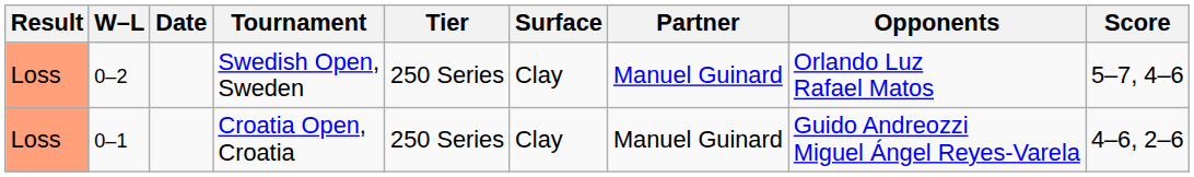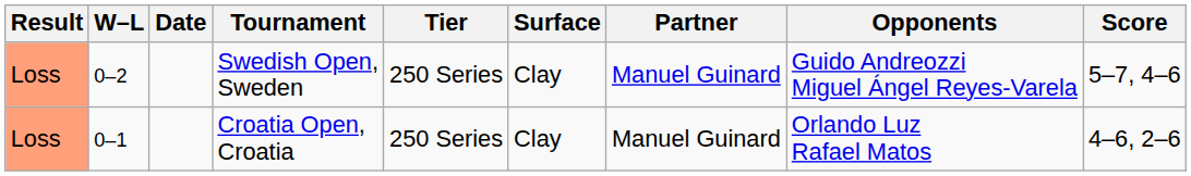 <table class="sortable wikitable">
 <tr>
 <th>Result</th>
 <th class=unsortable>W–L</th>
 <th>Date</th>
 <th>Tournament</th>
 <th>Tier</th>
 <th>Surface</th>
 <th>Partner</th>
 <th>Opponents</th>
 <th class=unsortable>Score</th>
 </tr>
 <tr>
 <td bgcolor=FFA07A>Loss</td>
 <td><small>0–2</small></td>
 <td><a href='#'></a></td>
 <td><a href='#'>Swedish Open</a>,<br>Sweden</td>
 <td>250 Series</td>
 <td>Clay</td>
 <td> <a href='#'>Manuel Guinard</a></td>
-<td> <a href='#'>Orlando Luz</a> <br> <a href='#'>Rafael Matos</a></td>
+<td> <a href='#'>Guido Andreozzi</a><br> <a href='#'>Miguel Ángel Reyes-Varela</a></td>
 <td>5–7, 4–6</td>
 </tr>
 <tr>
 <td bgcolor=FFA07A>Loss</td>
 <td><small>0–1</small></td>
 <td><a href='#'></a></td>
 <td><a href='#'>Croatia Open</a>,<br>Croatia</td>
 <td>250 Series</td>
 <td>Clay</td>
 <td> Manuel Guinard</td>
-<td> <a href='#'>Guido Andreozzi</a><br> <a href='#'>Miguel Ángel Reyes-Varela</a></td>
+<td> <a href='#'>Orlando Luz</a> <br> <a href='#'>Rafael Matos</a></td>
 <td>4–6, 2–6</td>
 </tr>
 </table>
